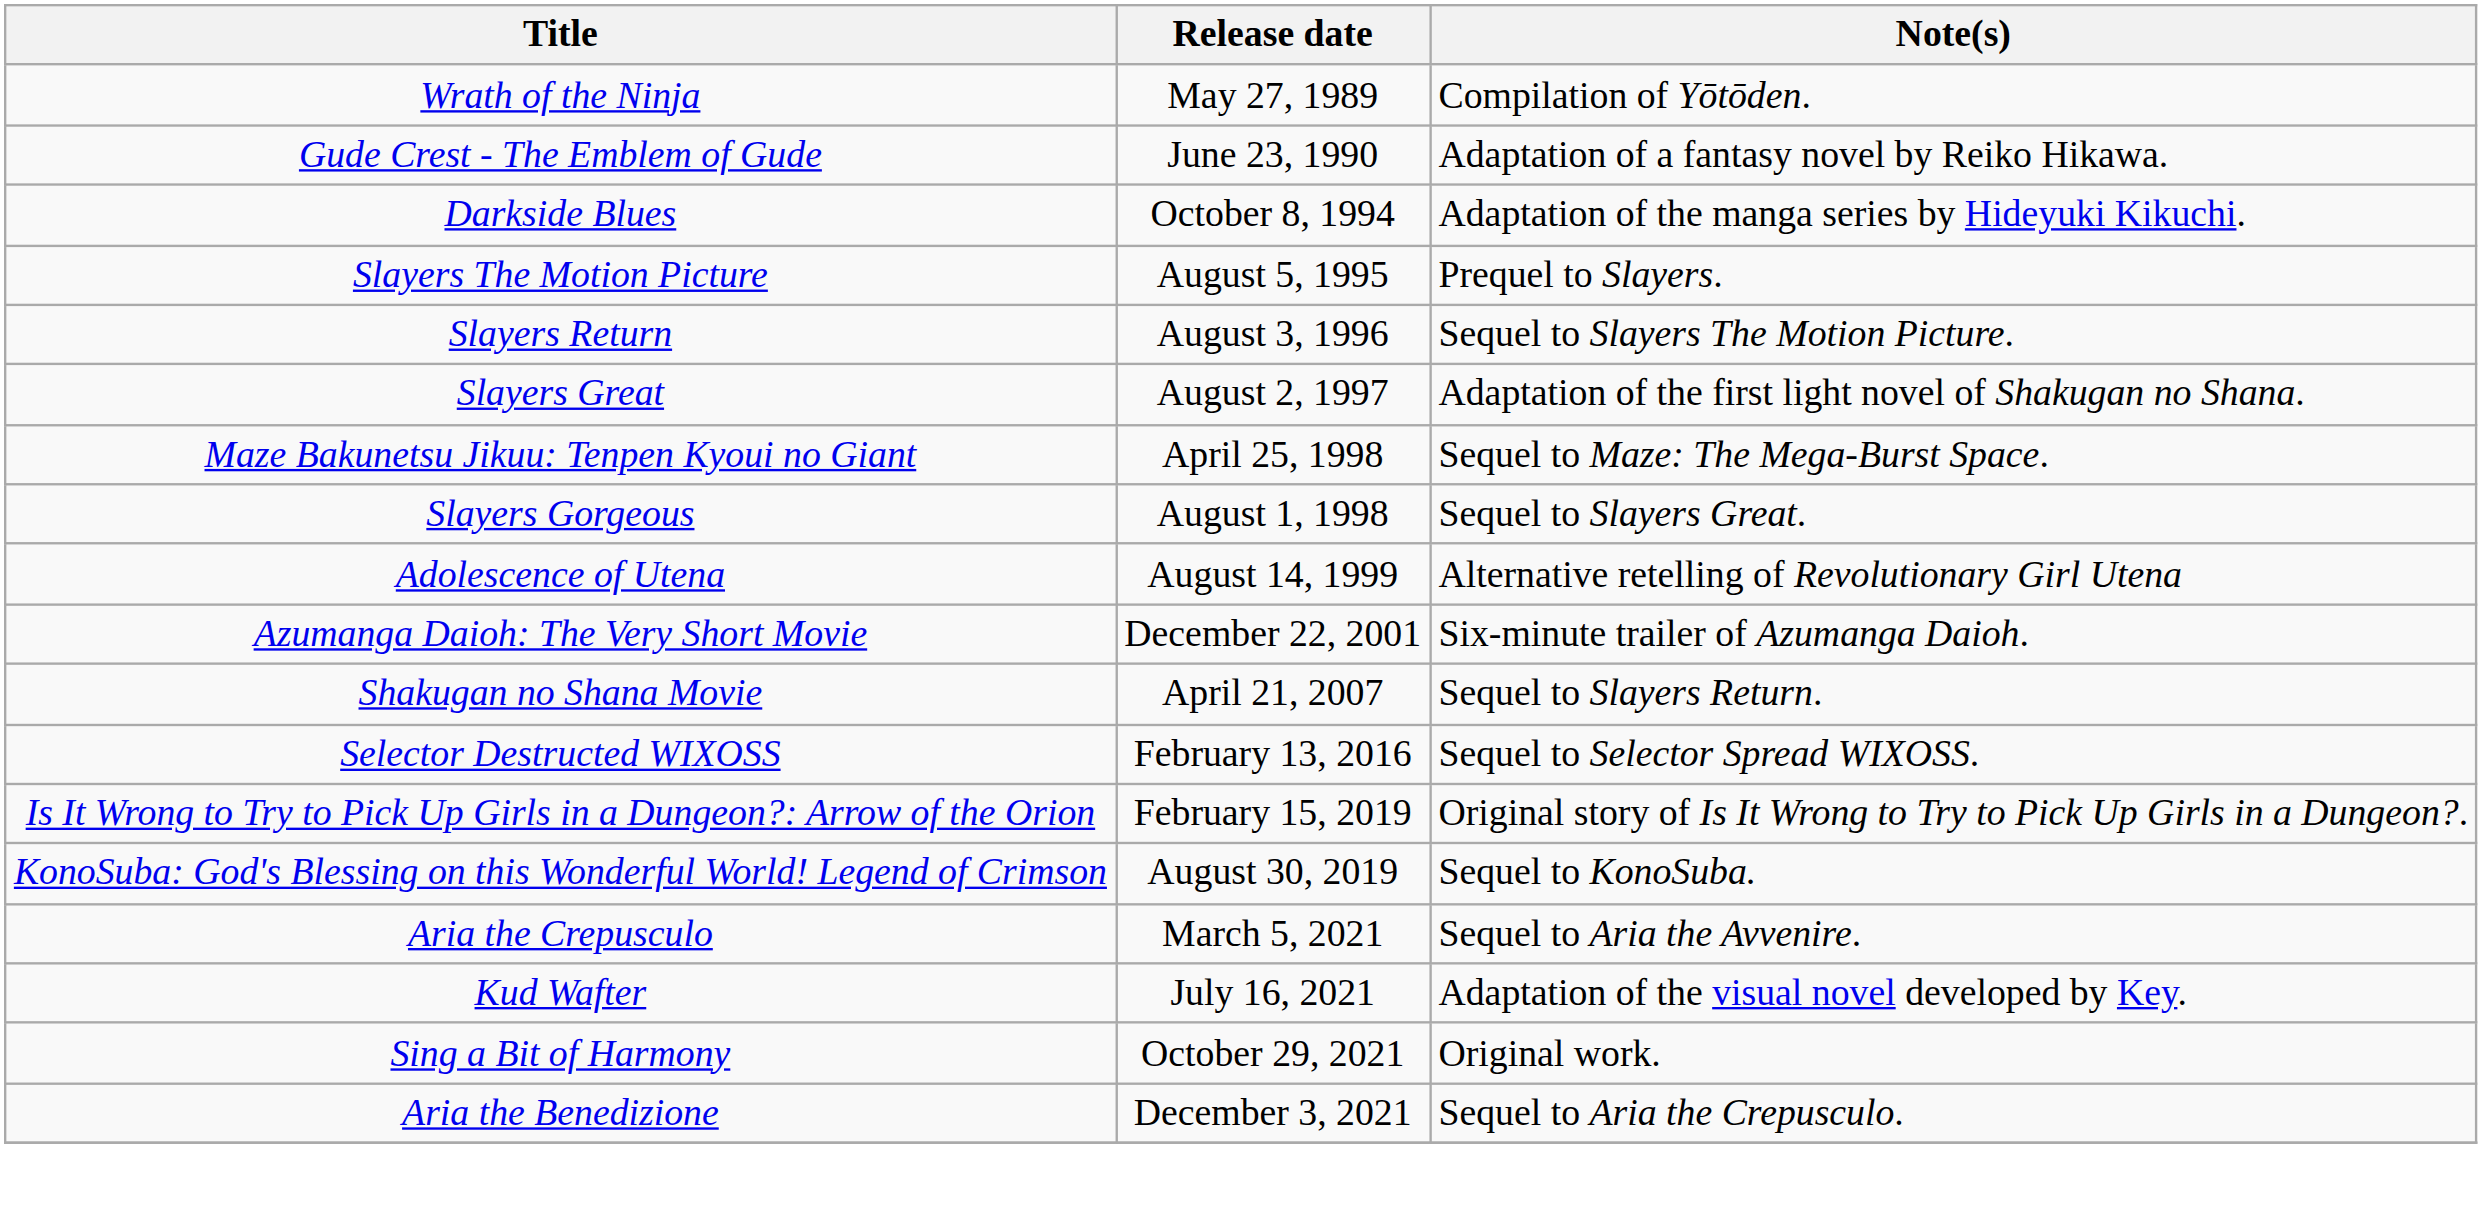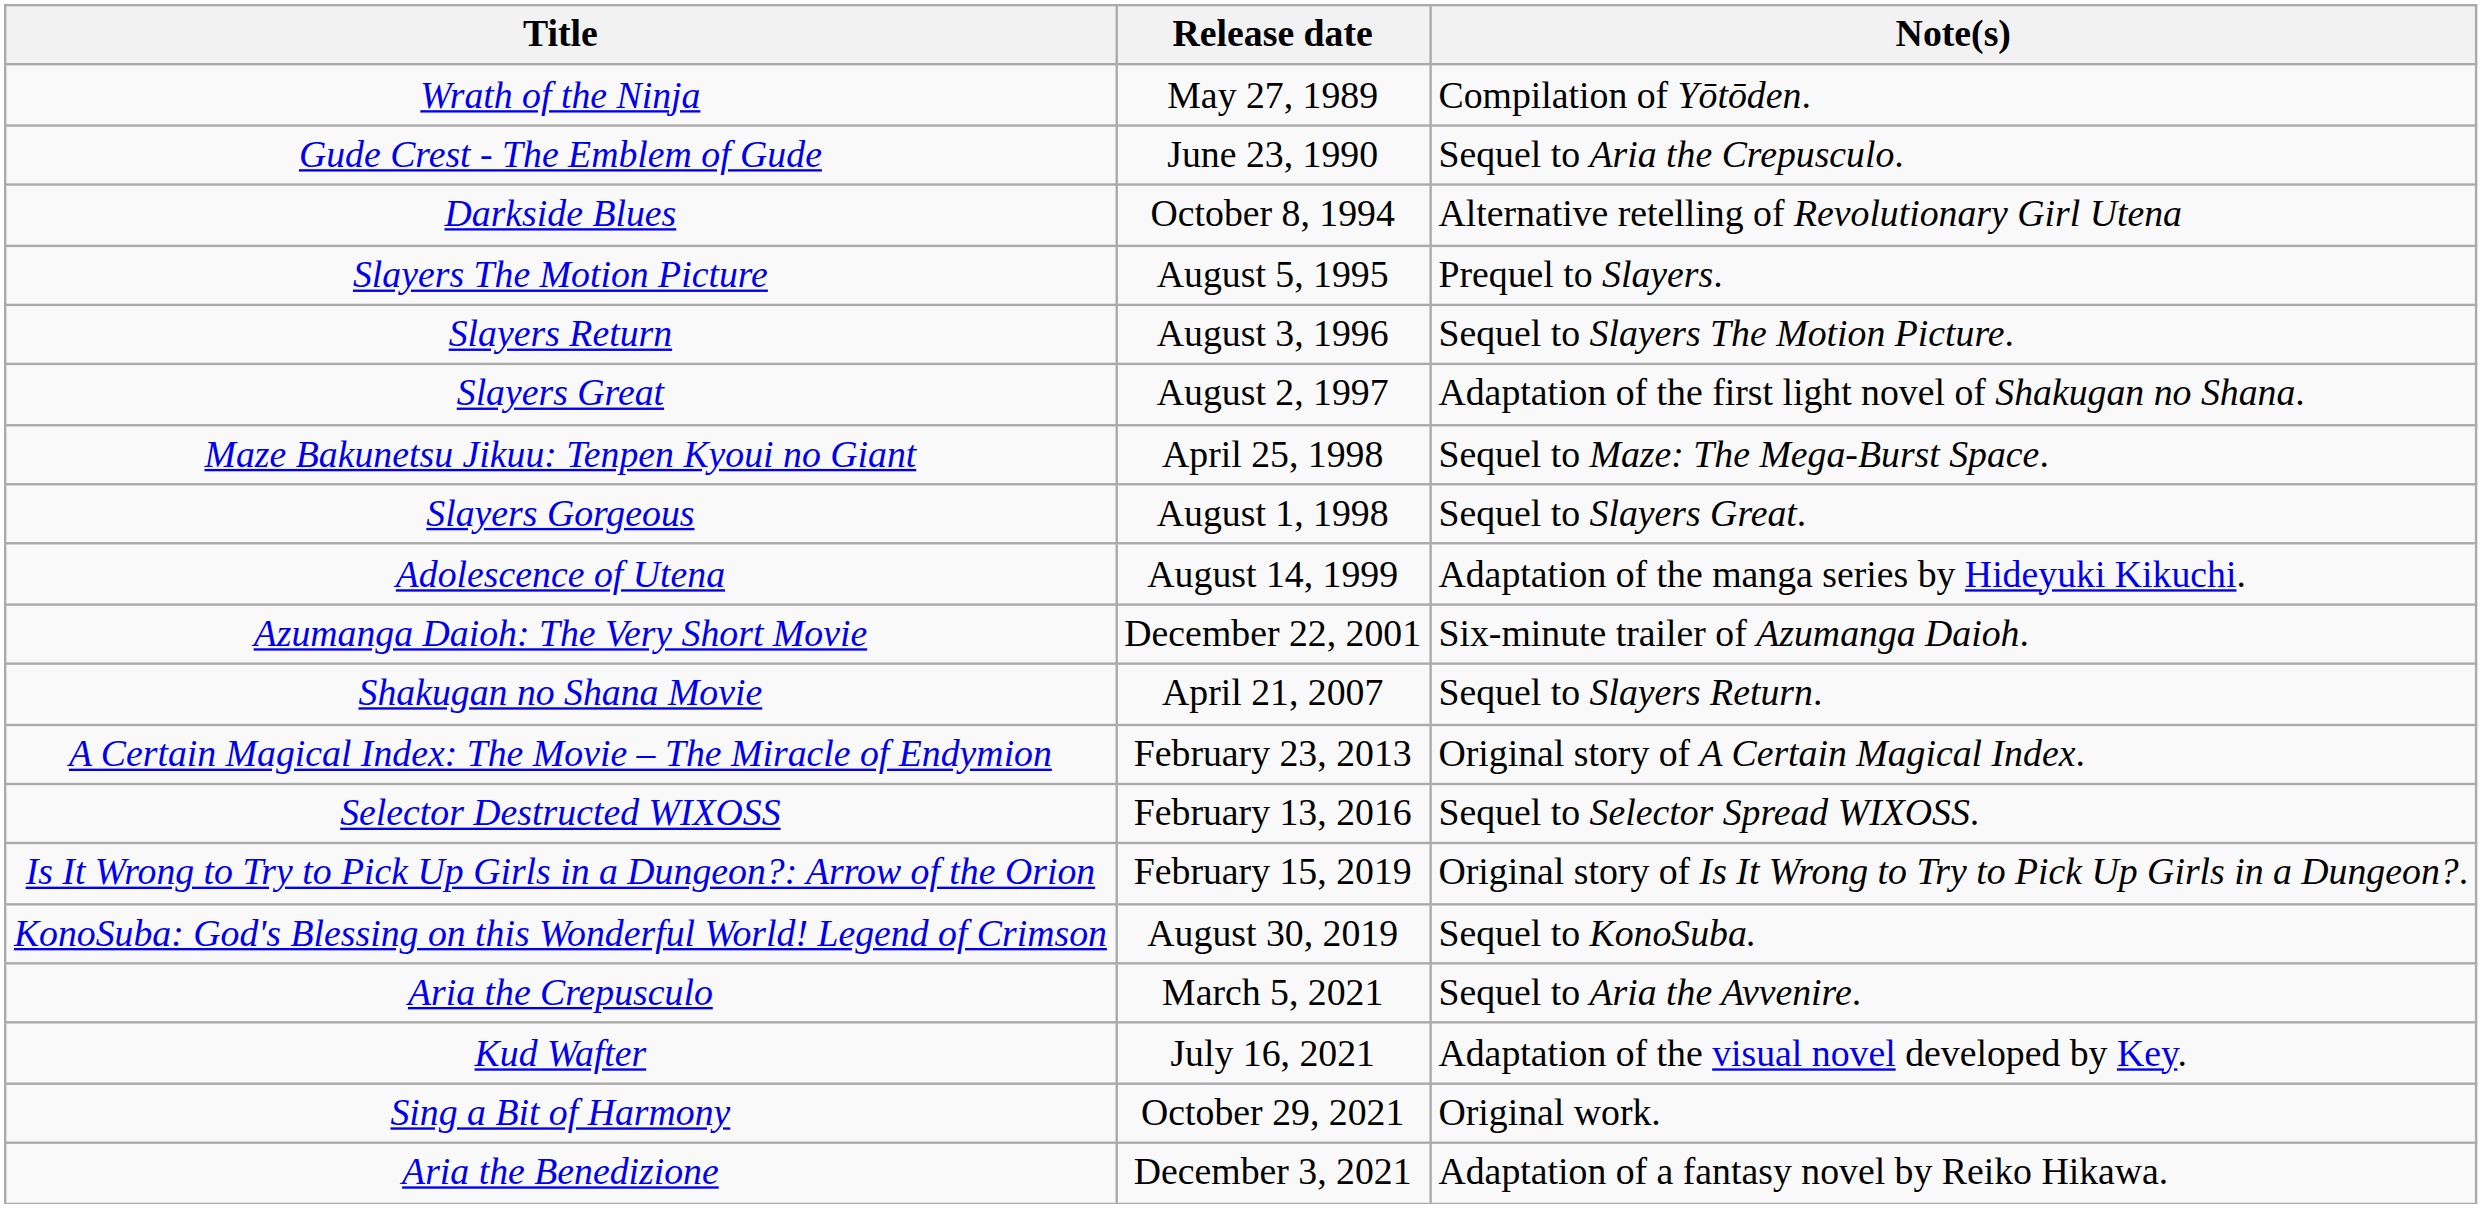 <table class="wikitable sortable" style="text-align:center; margin=auto; ">
 <tr>
 <th scope="col">Title</th>
 <th scope="col">Release date</th>
 <th scope="col" class="unsortable">Note(s)</th>
 </tr>
 <tr>
 <td><em><a href='#'>Wrath of the Ninja</a></em></td>
 <td>May 27, 1989</td>
 <td style="text-align:left;">Compilation of <em>Yōtōden</em>.</td>
 </tr>
 <tr>
 <td><em><a href='#'>Gude Crest - The Emblem of Gude</a></em></td>
 <td>June 23, 1990</td>
-<td style="text-align:left;">Adaptation of a fantasy novel by Reiko Hikawa.</td>
+<td style="text-align:left;">Sequel to <em>Aria the Crepusculo</em>.</td>
 </tr>
 <tr>
 <td><em><a href='#'>Darkside Blues</a></em></td>
 <td>October 8, 1994</td>
-<td style="text-align:left;">Adaptation of the manga series by <a href='#'>Hideyuki Kikuchi</a>.</td>
+<td style="text-align:left;">Alternative retelling of <em>Revolutionary Girl Utena</em></td>
 </tr>
 <tr>
 <td><em><a href='#'>Slayers The Motion Picture</a></em></td>
 <td>August 5, 1995</td>
 <td style="text-align:left;">Prequel to <em>Slayers</em>.</td>
 </tr>
 <tr>
 <td><em><a href='#'>Slayers Return</a></em></td>
 <td>August 3, 1996</td>
 <td style="text-align:left;">Sequel to <em>Slayers The Motion Picture</em>.</td>
 </tr>
 <tr>
 <td><em><a href='#'>Slayers Great</a></em></td>
 <td>August 2, 1997</td>
 <td style="text-align:left;">Adaptation of the first light novel of <em>Shakugan no Shana</em>.</td>
 </tr>
 <tr>
 <td><em><a href='#'>Maze Bakunetsu Jikuu: Tenpen Kyoui no Giant</a></em></td>
 <td>April 25, 1998</td>
 <td style="text-align:left;">Sequel to <em>Maze: The Mega-Burst Space</em>.</td>
 </tr>
 <tr>
 <td><em><a href='#'>Slayers Gorgeous</a></em></td>
 <td>August 1, 1998</td>
 <td style="text-align:left;">Sequel to <em>Slayers Great</em>.</td>
 </tr>
 <tr>
 <td><em><a href='#'>Adolescence of Utena</a></em></td>
 <td>August 14, 1999</td>
-<td style="text-align:left;">Alternative retelling of <em>Revolutionary Girl Utena</em></td>
+<td style="text-align:left;">Adaptation of the manga series by <a href='#'>Hideyuki Kikuchi</a>.</td>
 </tr>
 <tr>
 <td><em><a href='#'>Azumanga Daioh: The Very Short Movie</a></em></td>
 <td>December 22, 2001</td>
 <td style="text-align:left;">Six-minute trailer of <em>Azumanga Daioh</em>.</td>
 </tr>
 <tr>
 <td><em><a href='#'>Shakugan no Shana Movie</a></em></td>
 <td>April 21, 2007</td>
 <td style="text-align:left;">Sequel to <em>Slayers Return</em>.</td>
+</tr>
+<tr>
+<td><em><a href='#'>A Certain Magical Index: The Movie – The Miracle of Endymion</a></em></td>
+<td>February 23, 2013</td>
+<td style="text-align:left;">Original story of <em>A Certain Magical Index</em>.</td>
 </tr>
 <tr>
 <td><em><a href='#'>Selector Destructed WIXOSS</a></em></td>
 <td>February 13, 2016</td>
 <td style="text-align:left;">Sequel to <em>Selector Spread WIXOSS</em>.</td>
 </tr>
 <tr>
 <td><em><a href='#'>Is It Wrong to Try to Pick Up Girls in a Dungeon?: Arrow of the Orion</a></em></td>
 <td>February 15, 2019</td>
 <td style="text-align:left;">Original story of <em>Is It Wrong to Try to Pick Up Girls in a Dungeon?</em>.</td>
 </tr>
 <tr>
 <td><em><a href='#'>KonoSuba: God's Blessing on this Wonderful World! Legend of Crimson</a></em></td>
 <td>August 30, 2019</td>
 <td style="text-align:left;">Sequel to <em>KonoSuba.</em></td>
 </tr>
 <tr>
 <td><em><a href='#'>Aria the Crepusculo</a></em></td>
 <td>March 5, 2021</td>
 <td style="text-align:left;">Sequel to <em>Aria the Avvenire</em>.</td>
 </tr>
 <tr>
 <td><em><a href='#'>Kud Wafter</a></em></td>
 <td>July 16, 2021</td>
 <td style="text-align:left;">Adaptation of the <a href='#'>visual novel</a> developed by <a href='#'>Key</a>.</td>
 </tr>
 <tr>
 <td><em><a href='#'>Sing a Bit of Harmony</a></em></td>
 <td>October 29, 2021</td>
 <td style="text-align:left;">Original work.</td>
 </tr>
 <tr>
 <td><em><a href='#'>Aria the Benedizione</a></em></td>
 <td>December 3, 2021</td>
-<td style="text-align:left;">Sequel to <em>Aria the Crepusculo</em>.</td>
+<td style="text-align:left;">Adaptation of a fantasy novel by Reiko Hikawa.</td>
 </tr>
 <tr>
 </tr>
 </table>
